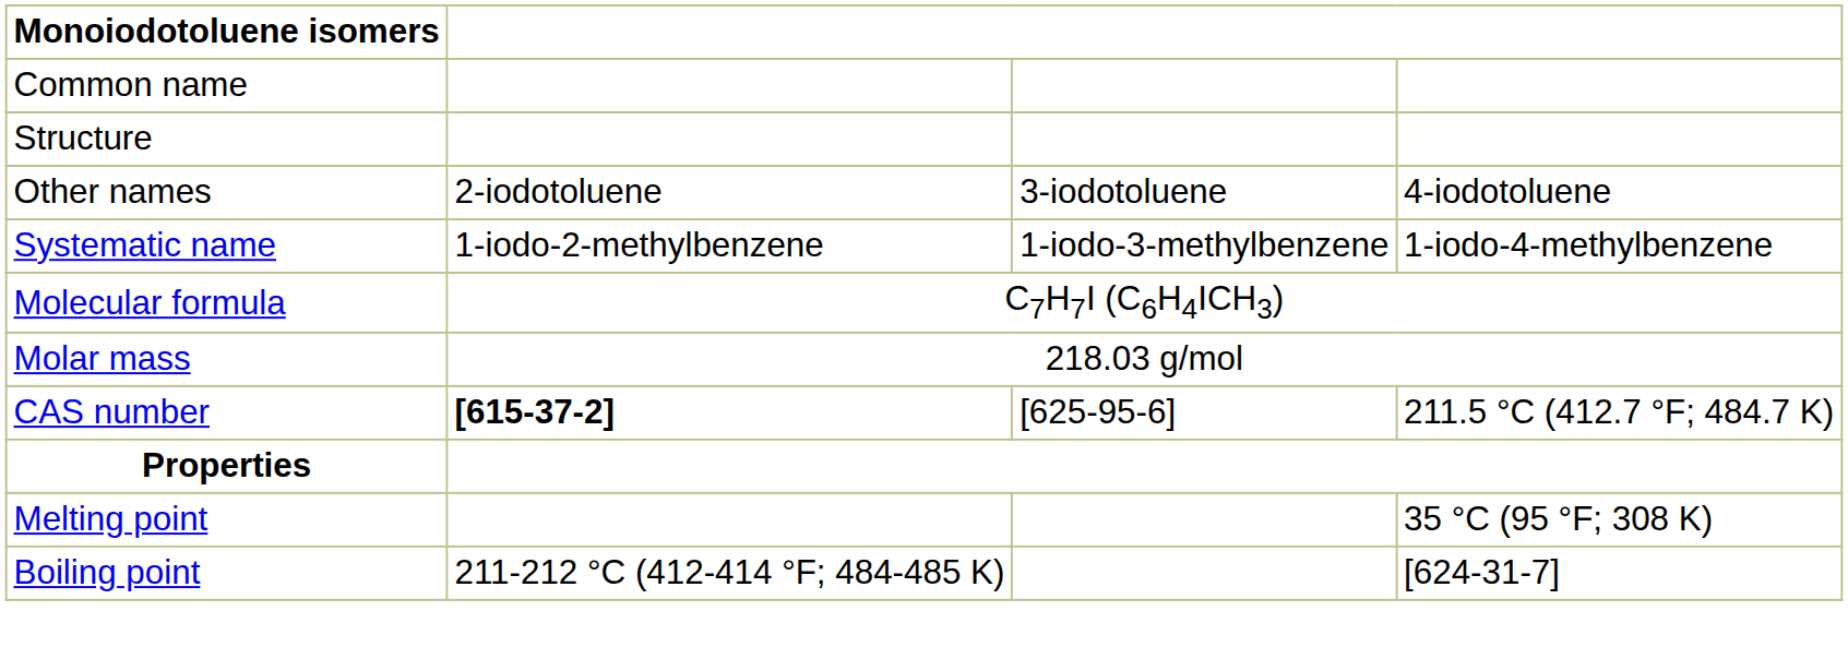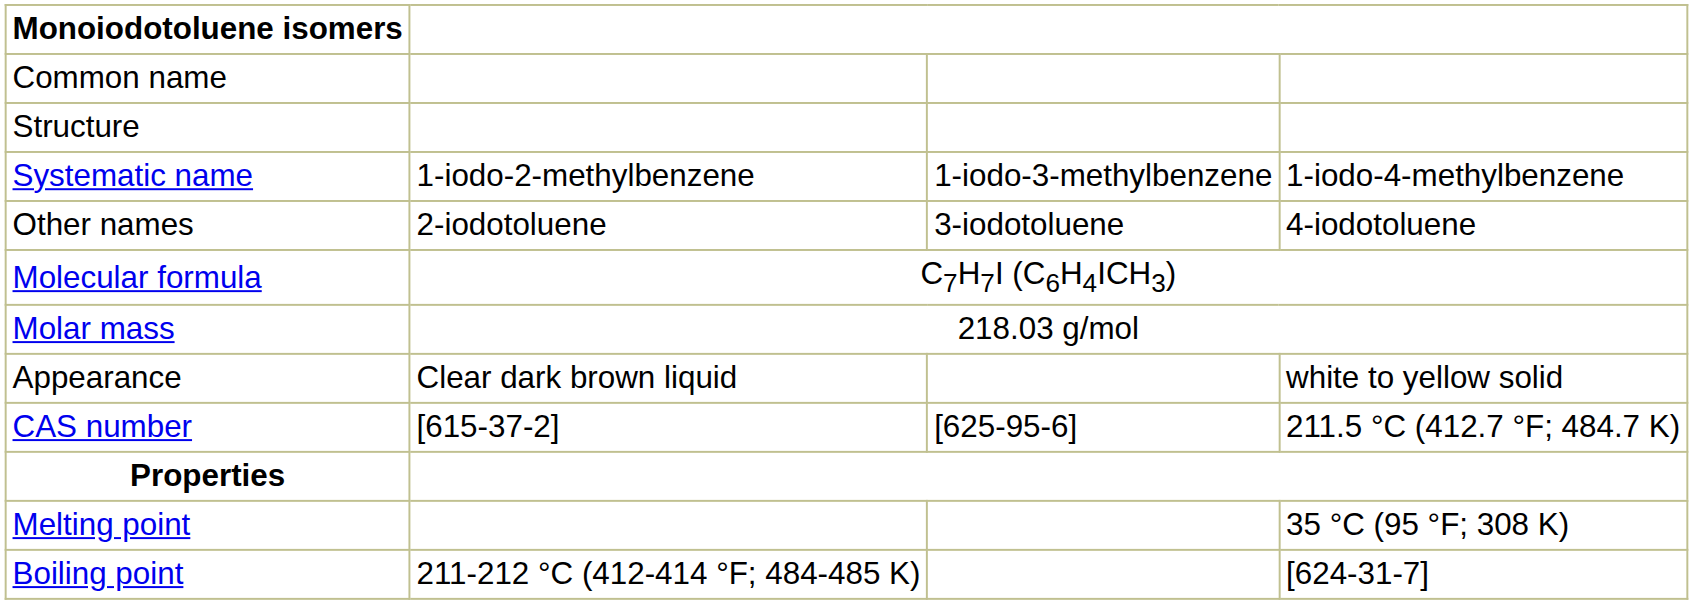 <table align="center" border="1" cellspacing="0" cellpadding="3" style="margin: 0 0 0 0.5em; background: #FFFFFF; border-collapse: collapse; border-color: #C0C090;">
 <tr>
 <th>Monoiodotoluene isomers</th>
 </tr>
 <tr>
 <td>Common name</td>
 <td></td>
 <td></td>
 <td></td>
 </tr>
 <tr>
 <td>Structure</td>
 <td align="center"></td>
 <td align="center"></td>
 <td align="center"></td>
 </tr>
 <tr>
+<td><a href='#'>Systematic name</a></td>
+<td>1-iodo-2-methylbenzene</td>
+<td>1-iodo-3-methylbenzene</td>
+<td>1-iodo-4-methylbenzene</td>
+</tr>
+<tr>
 <td>Other names</td>
 <td>2-iodotoluene</td>
 <td>3-iodotoluene</td>
 <td>4-iodotoluene</td>
-</tr>
-<tr>
-<td><a href='#'>Systematic name</a></td>
-<td>1-iodo-2-methylbenzene</td>
-<td>1-iodo-3-methylbenzene</td>
-<td>1-iodo-4-methylbenzene</td>
 </tr>
 <tr>
 <td><a href='#'>Molecular formula</a></td>
 <td align="center" colspan="3">C<sub>7</sub>H<sub>7</sub>I (C<sub>6</sub>H<sub>4</sub>ICH<sub>3</sub>)</td>
 </tr>
 <tr>
 <td><a href='#'>Molar mass</a></td>
 <td align="center" colspan="3">218.03 g/mol</td>
 </tr>
 <tr>
+<td>Appearance</td>
+<td>Clear dark brown liquid</td>
+<td></td>
+<td>white to yellow solid</td>
+</tr>
+<tr>
 <td><a href='#'>CAS number</a></td>
-<td><strong>[615-37-2]</strong></td>
+<td>[615-37-2]</td>
 <td>[625-95-6]</td>
 <td>211.5 °C (412.7 °F; 484.7 K)</td>
 </tr>
 <tr>
 <th>Properties</th>
 </tr>
 <tr>
 <td><a href='#'>Melting point</a></td>
 <td></td>
 <td></td>
 <td>35 °C (95 °F; 308 K)</td>
 </tr>
 <tr>
 <td><a href='#'>Boiling point</a></td>
 <td>211-212 °C (412-414 °F; 484-485 K)</td>
 <td></td>
 <td>[624-31-7]</td>
 </tr>
 </table>
